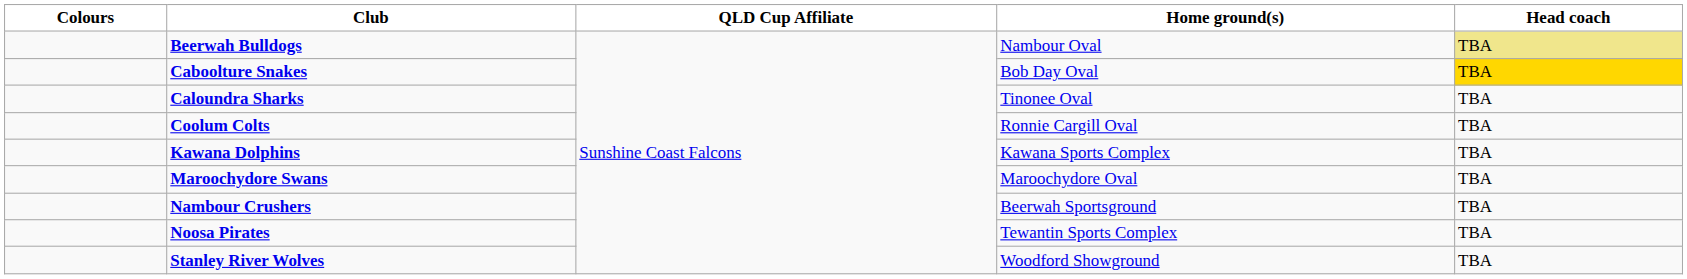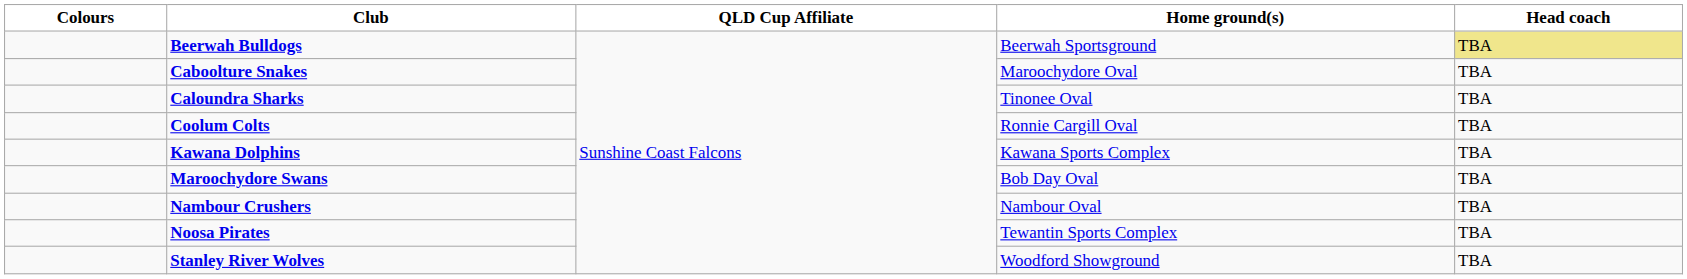 <table class="wikitable" style="width:100%; text-align:left">
 <tr>
 <th style="background:white">Colours</th>
 <th style="background:white">Club</th>
 <th style="background:white">QLD Cup Affiliate</th>
 <th style="background:white">Home ground(s)</th>
 <th style="background:white">Head coach</th>
 </tr>
 <tr>
 <td></td>
 <td><strong><a href='#'>Beerwah Bulldogs</a></strong></td>
 <td rowspan="9"> <a href='#'>Sunshine Coast Falcons</a></td>
-<td><a href='#'>Nambour Oval</a></td>
+<td><a href='#'>Beerwah Sportsground</a></td>
 <td style="background: khaki;">TBA</td>
 </tr>
 <tr>
 <td></td>
 <td><strong><a href='#'>Caboolture Snakes</a></strong></td>
-<td><a href='#'>Bob Day Oval</a></td>
-<td style="background: gold;">TBA</td>
+<td><a href='#'>Maroochydore Oval</a></td>
+<td>TBA</td>
 </tr>
 <tr>
 <td></td>
 <td><strong><a href='#'>Caloundra Sharks</a></strong></td>
 <td><a href='#'>Tinonee Oval</a></td>
 <td>TBA</td>
 </tr>
 <tr>
 <td></td>
 <td><strong><a href='#'>Coolum Colts</a></strong></td>
 <td><a href='#'>Ronnie Cargill Oval</a></td>
 <td>TBA</td>
 </tr>
 <tr>
 <td></td>
 <td><strong><a href='#'>Kawana Dolphins</a></strong></td>
 <td><a href='#'>Kawana Sports Complex</a></td>
 <td>TBA</td>
 </tr>
 <tr>
 <td></td>
 <td><strong><a href='#'>Maroochydore Swans</a></strong></td>
-<td><a href='#'>Maroochydore Oval</a></td>
+<td><a href='#'>Bob Day Oval</a></td>
 <td>TBA</td>
 </tr>
 <tr>
 <td></td>
 <td><strong><a href='#'>Nambour Crushers</a></strong></td>
-<td><a href='#'>Beerwah Sportsground</a></td>
+<td><a href='#'>Nambour Oval</a></td>
 <td>TBA</td>
 </tr>
 <tr>
 <td></td>
 <td><strong><a href='#'>Noosa Pirates</a></strong></td>
 <td><a href='#'>Tewantin Sports Complex</a></td>
 <td>TBA</td>
 </tr>
 <tr>
 <td></td>
 <td><strong><a href='#'>Stanley River Wolves</a></strong></td>
 <td><a href='#'>Woodford Showground</a></td>
 <td>TBA</td>
 </tr>
 </table>
